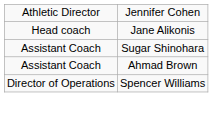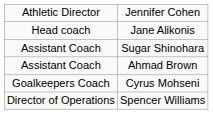 <table class="wikitable" style="text-align:center;">
 <tr>
 <td>Athletic Director</td>
 <td>Jennifer Cohen</td>
 </tr>
 <tr>
 <td>Head coach</td>
 <td>Jane Alikonis</td>
 </tr>
 <tr>
 <td>Assistant Coach</td>
 <td>Sugar Shinohara</td>
 </tr>
 <tr>
 <td>Assistant Coach</td>
 <td>Ahmad Brown</td>
 </tr>
 <tr>
+<td>Goalkeepers Coach</td>
+<td>Cyrus Mohseni</td>
+</tr>
+<tr>
 <td>Director of Operations</td>
 <td>Spencer Williams</td>
 </tr>
 </table>
